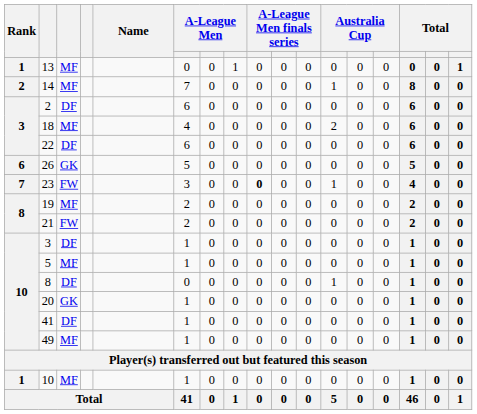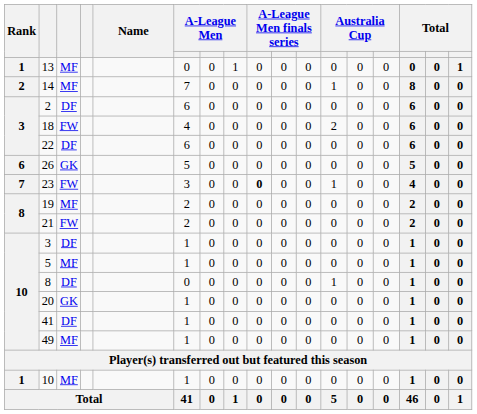 <table class="wikitable sortable" style="text-align:center;">
 <tr>
 <th rowspan="2" width="15">Rank</th>
 <th rowspan="2" width="15"></th>
 <th rowspan="2" width="15"></th>
 <th rowspan="2" width="15"></th>
 <th rowspan="2" width="145">Name</th>
 <th colspan="3" width="120"><a href='#'>A-League Men</a></th>
 <th colspan="3" width="120"><a href='#'>A-League Men finals series</a></th>
 <th colspan="3" width="120"><a href='#'>Australia Cup</a></th>
 <th colspan="3" width="120">Total</th>
 </tr>
 <tr>
 <th style="width:30px"></th>
 <th style="width:30px"></th>
 <th style="width:30px"></th>
 <th style="width:30px"></th>
 <th style="width:30px"></th>
 <th style="width:30px"></th>
 <th style="width:30px"></th>
 <th style="width:30px"></th>
 <th style="width:30px"></th>
 <th style="width:30px"></th>
 <th style="width:30px"></th>
 <th style="width:30px"></th>
 </tr>
 <tr>
 <th rowspan="1">1</th>
 <td>13</td>
 <td><a href='#'>MF</a></td>
 <td></td>
 <td align="left"><br></td>
 <td>0</td>
 <td>0</td>
 <td>1<br></td>
 <td>0</td>
 <td>0</td>
 <td>0<br></td>
 <td>0</td>
 <td>0</td>
 <td>0<br></td>
 <th>0</th>
 <th>0</th>
 <th>1</th>
 </tr>
 <tr>
 <th rowspan="1">2</th>
 <td>14</td>
 <td><a href='#'>MF</a></td>
 <td></td>
 <td align="left"><br></td>
 <td>7</td>
 <td>0</td>
 <td>0<br></td>
 <td>0</td>
 <td>0</td>
 <td>0<br></td>
 <td>1</td>
 <td>0</td>
 <td>0<br></td>
 <th>8</th>
 <th>0</th>
 <th>0</th>
 </tr>
 <tr>
 <th rowspan="3">3</th>
 <td>2</td>
 <td><a href='#'>DF</a></td>
 <td></td>
 <td align="left"><br></td>
 <td>6</td>
 <td>0</td>
 <td>0<br></td>
 <td>0</td>
 <td>0</td>
 <td>0<br></td>
 <td>0</td>
 <td>0</td>
 <td>0<br></td>
 <th>6</th>
 <th>0</th>
 <th>0</th>
 </tr>
 <tr>
 <td>18</td>
-<td><a href='#'>MF</a></td>
+<td><a href='#'>FW</a></td>
 <td></td>
 <td align="left"><br></td>
 <td>4</td>
 <td>0</td>
 <td>0<br></td>
 <td>0</td>
 <td>0</td>
 <td>0<br></td>
 <td>2</td>
 <td>0</td>
 <td>0<br></td>
 <th>6</th>
 <th>0</th>
 <th>0</th>
 </tr>
 <tr>
 <td>22</td>
 <td><a href='#'>DF</a></td>
 <td></td>
 <td align="left"><br></td>
 <td>6</td>
 <td>0</td>
 <td>0<br></td>
 <td>0</td>
 <td>0</td>
 <td>0<br></td>
 <td>0</td>
 <td>0</td>
 <td>0<br></td>
 <th>6</th>
 <th>0</th>
 <th>0</th>
 </tr>
 <tr>
 <th rowspan="1">6</th>
 <td>26</td>
 <td><a href='#'>GK</a></td>
 <td></td>
 <td align="left"><br></td>
 <td>5</td>
 <td>0</td>
 <td>0<br></td>
 <td>0</td>
 <td>0</td>
 <td>0<br></td>
 <td>0</td>
 <td>0</td>
 <td>0<br></td>
 <th>5</th>
 <th>0</th>
 <th>0</th>
 </tr>
 <tr>
 <th rowspan="1">7</th>
 <td>23</td>
 <td><a href='#'>FW</a></td>
 <td></td>
 <td align="left"><br></td>
 <td>3</td>
 <td>0</td>
 <td>0<br></td>
 <td><strong>0</strong></td>
 <td>0</td>
 <td>0<br></td>
 <td>1</td>
 <td>0</td>
 <td>0<br></td>
 <th>4</th>
 <th>0</th>
 <th>0</th>
 </tr>
 <tr>
 <th rowspan="2">8</th>
 <td>19</td>
 <td><a href='#'>MF</a></td>
 <td></td>
 <td align="left"><br></td>
 <td>2</td>
 <td>0</td>
 <td>0<br></td>
 <td>0</td>
 <td>0</td>
 <td>0<br></td>
 <td>0</td>
 <td>0</td>
 <td>0<br></td>
 <th>2</th>
 <th>0</th>
 <th>0</th>
 </tr>
 <tr>
 <td>21</td>
 <td><a href='#'>FW</a></td>
 <td></td>
 <td align="left"><br></td>
 <td>2</td>
 <td>0</td>
 <td>0<br></td>
 <td>0</td>
 <td>0</td>
 <td>0<br></td>
 <td>0</td>
 <td>0</td>
 <td>0<br></td>
 <th>2</th>
 <th>0</th>
 <th>0</th>
 </tr>
 <tr>
 <th rowspan="6">10</th>
 <td>3</td>
 <td><a href='#'>DF</a></td>
 <td></td>
 <td align="left"><br></td>
 <td>1</td>
 <td>0</td>
 <td>0<br></td>
 <td>0</td>
 <td>0</td>
 <td>0<br></td>
 <td>0</td>
 <td>0</td>
 <td>0<br></td>
 <th>1</th>
 <th>0</th>
 <th>0</th>
 </tr>
 <tr>
 <td>5</td>
 <td><a href='#'>MF</a></td>
 <td></td>
 <td align="left"><br></td>
 <td>1</td>
 <td>0</td>
 <td>0<br></td>
 <td>0</td>
 <td>0</td>
 <td>0<br></td>
 <td>0</td>
 <td>0</td>
 <td>0<br></td>
 <th>1</th>
 <th>0</th>
 <th>0</th>
 </tr>
 <tr>
 <td>8</td>
 <td><a href='#'>DF</a></td>
 <td></td>
 <td align="left"><br></td>
 <td>0</td>
 <td>0</td>
 <td>0<br></td>
 <td>0</td>
 <td>0</td>
 <td>0<br></td>
 <td>1</td>
 <td>0</td>
 <td>0<br></td>
 <th>1</th>
 <th>0</th>
 <th>0</th>
 </tr>
 <tr>
 <td>20</td>
 <td><a href='#'>GK</a></td>
 <td></td>
 <td align="left"><br></td>
 <td>1</td>
 <td>0</td>
 <td>0<br></td>
 <td>0</td>
 <td>0</td>
 <td>0<br></td>
 <td>0</td>
 <td>0</td>
 <td>0<br></td>
 <th>1</th>
 <th>0</th>
 <th>0</th>
 </tr>
 <tr>
 <td>41</td>
 <td><a href='#'>DF</a></td>
 <td></td>
 <td align="left"><br></td>
 <td>1</td>
 <td>0</td>
 <td>0<br></td>
 <td>0</td>
 <td>0</td>
 <td>0<br></td>
 <td>0</td>
 <td>0</td>
 <td>0<br></td>
 <th>1</th>
 <th>0</th>
 <th>0</th>
 </tr>
 <tr>
 <td>49</td>
 <td><a href='#'>MF</a></td>
 <td></td>
 <td align="left"><br></td>
 <td>1</td>
 <td>0</td>
 <td>0<br></td>
 <td>0</td>
 <td>0</td>
 <td>0<br></td>
 <td>0</td>
 <td>0</td>
 <td>0<br></td>
 <th>1</th>
 <th>0</th>
 <th>0</th>
 </tr>
 <tr>
 <th colspan="17">Player(s) transferred out but featured this season</th>
 </tr>
 <tr>
 <th rowspan="1">1</th>
 <td>10</td>
 <td><a href='#'>MF</a></td>
 <td></td>
 <td align="left"><br></td>
 <td>1</td>
 <td>0</td>
 <td>0<br></td>
 <td>0</td>
 <td>0</td>
 <td>0<br></td>
 <td>0</td>
 <td>0</td>
 <td>0<br></td>
 <th>1</th>
 <th>0</th>
 <th>0</th>
 </tr>
 <tr>
 <th colspan="5">Total<br></th>
 <th>41</th>
 <th>0</th>
 <th>1<br></th>
 <th>0</th>
 <th>0</th>
 <th>0<br></th>
 <th>5</th>
 <th>0</th>
 <th>0<br></th>
 <th>46</th>
 <th>0</th>
 <th>1</th>
 </tr>
 </table>
